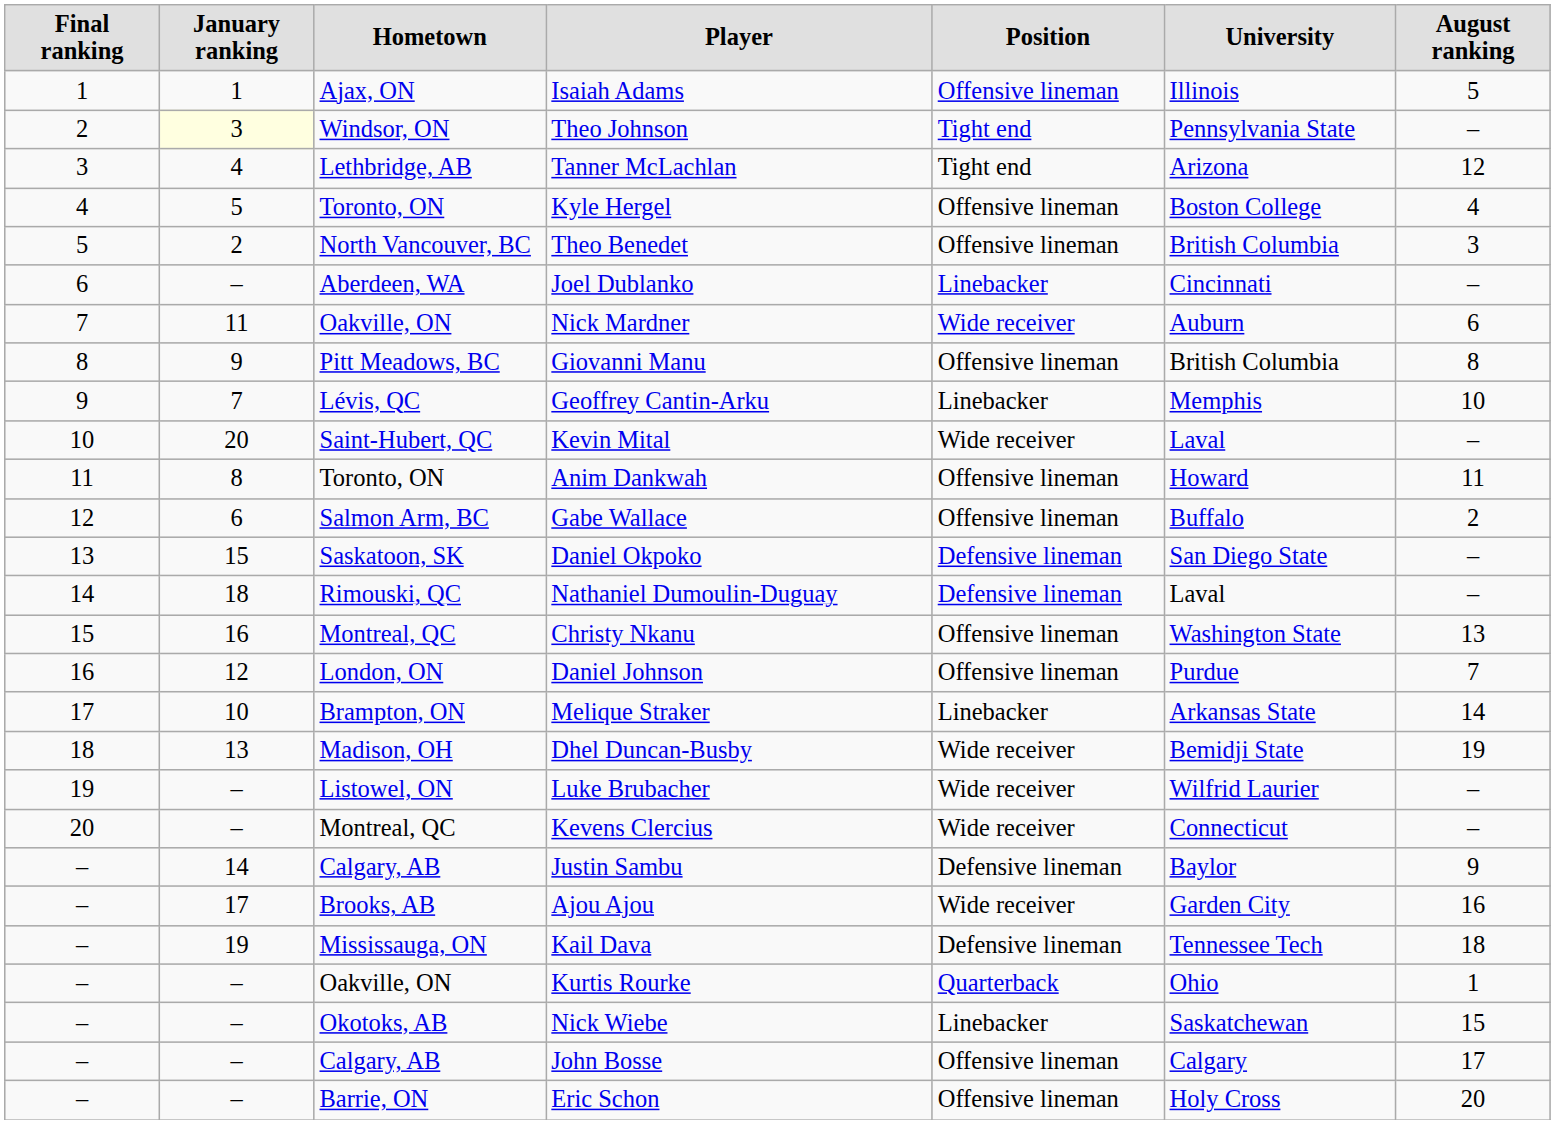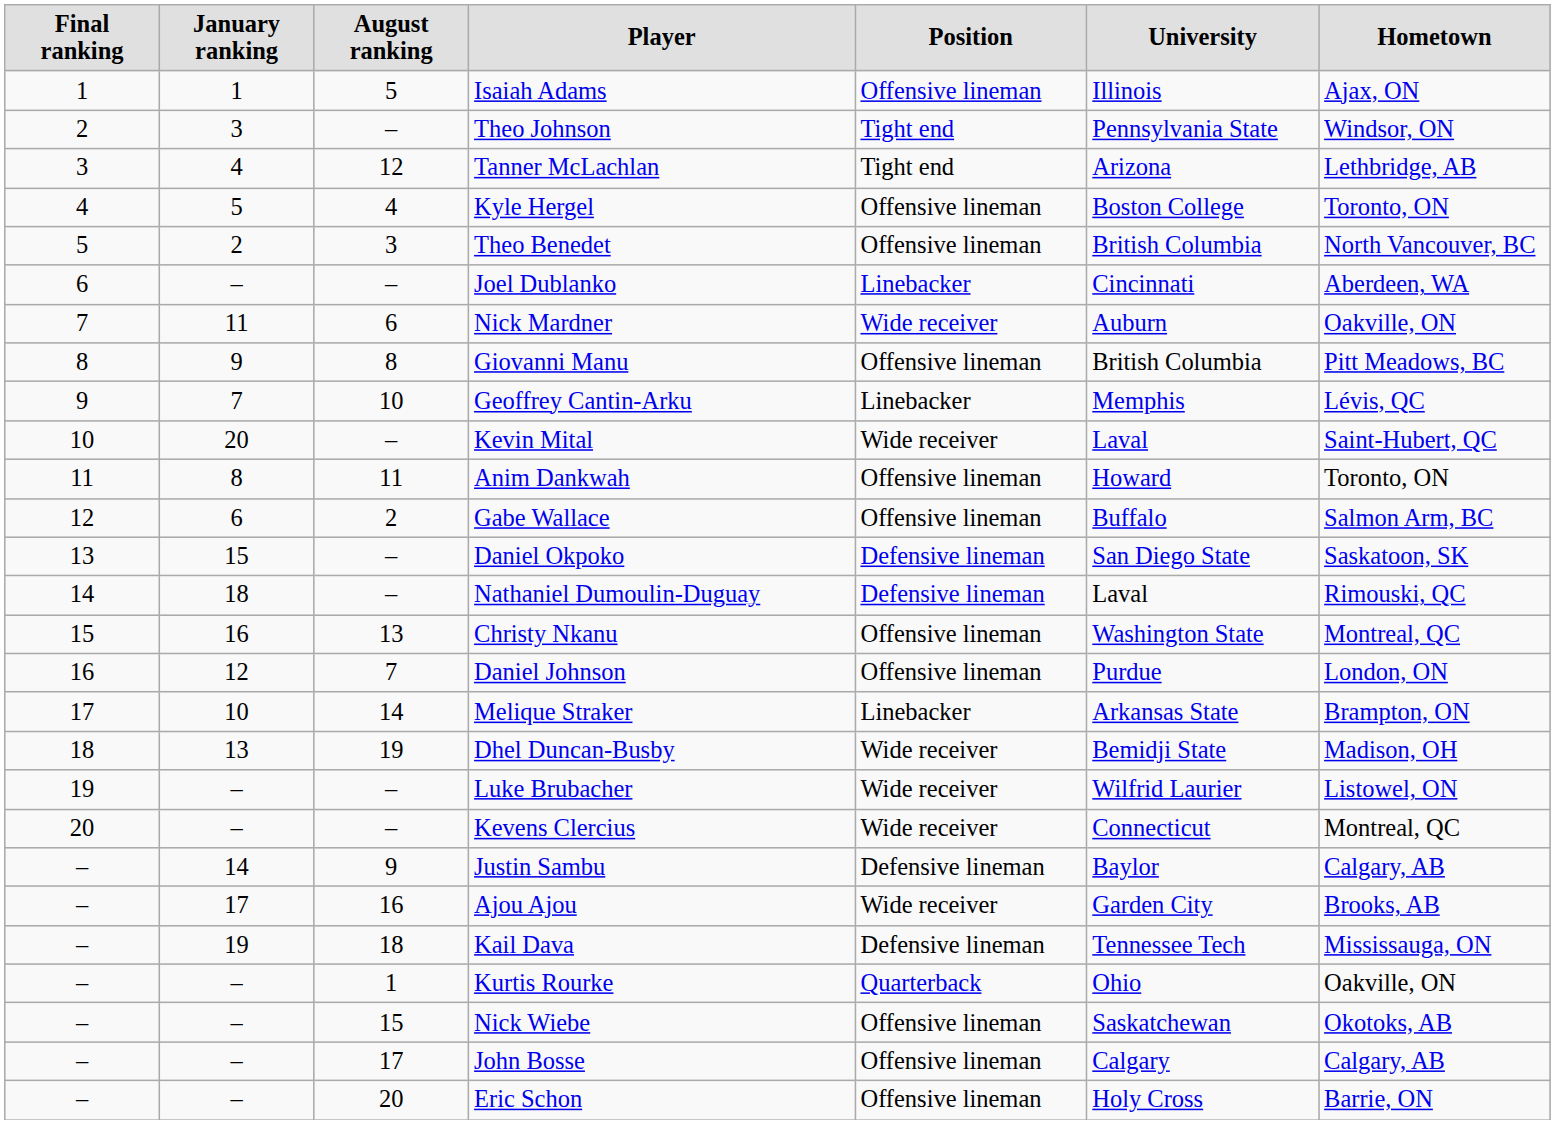 <table class="wikitable sortable" width="80%">
 <tr>
 <th style="background:#e0e0e0; width:10%;">Final<br>ranking</th>
 <th style="background:#e0e0e0; width:10%;">January<br>ranking</th>
-<th style="background:#e0e0e0; width:15%;">Hometown</th>
+<th style="background:#e0e0e0; width:10%;">August<br>ranking</th>
 <th style="background:#e0e0e0; width:25%;">Player</th>
 <th style="background:#e0e0e0; width:15%;">Position</th>
 <th style="background:#e0e0e0; width:15%;">University</th>
-<th style="background:#e0e0e0; width:10%;">August<br>ranking</th>
+<th style="background:#e0e0e0; width:15%;">Hometown</th>
 </tr>
 <tr>
 <td style="text-align:center;">1</td>
 <td style="text-align:center;">1</td>
-<td><a href='#'>Ajax, ON</a></td>
+<td style="text-align:center;">5</td>
 <td><a href='#'>Isaiah Adams</a></td>
 <td><a href='#'>Offensive lineman</a></td>
 <td><a href='#'>Illinois</a></td>
-<td style="text-align:center;">5</td>
+<td><a href='#'>Ajax, ON</a></td>
 </tr>
 <tr>
 <td style="text-align:center;">2</td>
-<td style="background: lightyellow; text-align:center;">3</td>
-<td><a href='#'>Windsor, ON</a></td>
+<td style="text-align:center;">3</td>
+<td style="text-align:center;">–</td>
 <td><a href='#'>Theo Johnson</a></td>
 <td><a href='#'>Tight end</a></td>
 <td><a href='#'>Pennsylvania State</a></td>
-<td style="text-align:center;">–</td>
+<td><a href='#'>Windsor, ON</a></td>
 </tr>
 <tr>
 <td style="text-align:center;">3</td>
 <td style="text-align:center;">4</td>
-<td><a href='#'>Lethbridge, AB</a></td>
+<td style="text-align:center;">12</td>
 <td><a href='#'>Tanner McLachlan</a></td>
 <td>Tight end</td>
 <td><a href='#'>Arizona</a></td>
-<td style="text-align:center;">12</td>
+<td><a href='#'>Lethbridge, AB</a></td>
 </tr>
 <tr>
 <td style="text-align:center;">4</td>
 <td style="text-align:center;">5</td>
-<td><a href='#'>Toronto, ON</a></td>
+<td style="text-align:center;">4</td>
 <td><a href='#'>Kyle Hergel</a></td>
 <td>Offensive lineman</td>
 <td><a href='#'>Boston College</a></td>
-<td style="text-align:center;">4</td>
+<td><a href='#'>Toronto, ON</a></td>
 </tr>
 <tr>
 <td style="text-align:center;">5</td>
 <td style="text-align:center;">2</td>
-<td><a href='#'>North Vancouver, BC</a></td>
+<td style="text-align:center;">3</td>
 <td><a href='#'>Theo Benedet</a></td>
 <td>Offensive lineman</td>
 <td><a href='#'>British Columbia</a></td>
-<td style="text-align:center;">3</td>
+<td><a href='#'>North Vancouver, BC</a></td>
 </tr>
 <tr>
 <td style="text-align:center;">6</td>
 <td style="text-align:center;">–</td>
-<td><a href='#'>Aberdeen, WA</a></td>
+<td style="text-align:center;">–</td>
 <td><a href='#'>Joel Dublanko</a></td>
 <td><a href='#'>Linebacker</a></td>
 <td><a href='#'>Cincinnati</a></td>
-<td style="text-align:center;">–</td>
+<td><a href='#'>Aberdeen, WA</a></td>
 </tr>
 <tr>
 <td style="text-align:center;">7</td>
 <td style="text-align:center;">11</td>
-<td><a href='#'>Oakville, ON</a></td>
+<td style="text-align:center;">6</td>
 <td><a href='#'>Nick Mardner</a></td>
 <td><a href='#'>Wide receiver</a></td>
 <td><a href='#'>Auburn</a></td>
-<td style="text-align:center;">6</td>
+<td><a href='#'>Oakville, ON</a></td>
 </tr>
 <tr>
 <td style="text-align:center;">8</td>
 <td style="text-align:center;">9</td>
-<td><a href='#'>Pitt Meadows, BC</a></td>
+<td style="text-align:center;">8</td>
 <td><a href='#'>Giovanni Manu</a></td>
 <td>Offensive lineman</td>
 <td>British Columbia</td>
-<td style="text-align:center;">8</td>
+<td><a href='#'>Pitt Meadows, BC</a></td>
 </tr>
 <tr>
 <td style="text-align:center;">9</td>
 <td style="text-align:center;">7</td>
-<td><a href='#'>Lévis, QC</a></td>
+<td style="text-align:center;">10</td>
 <td><a href='#'>Geoffrey Cantin-Arku</a></td>
 <td>Linebacker</td>
 <td><a href='#'>Memphis</a></td>
-<td style="text-align:center;">10</td>
+<td><a href='#'>Lévis, QC</a></td>
 </tr>
 <tr>
 <td style="text-align:center;">10</td>
 <td style="text-align:center;">20</td>
-<td><a href='#'>Saint-Hubert, QC</a></td>
+<td style="text-align:center;">–</td>
 <td><a href='#'>Kevin Mital</a></td>
 <td>Wide receiver</td>
 <td><a href='#'>Laval</a></td>
-<td style="text-align:center;">–</td>
+<td><a href='#'>Saint-Hubert, QC</a></td>
 </tr>
 <tr>
 <td style="text-align:center;">11</td>
 <td style="text-align:center;">8</td>
-<td>Toronto, ON</td>
+<td style="text-align:center;">11</td>
 <td><a href='#'>Anim Dankwah</a></td>
 <td>Offensive lineman</td>
 <td><a href='#'>Howard</a></td>
-<td style="text-align:center;">11</td>
+<td>Toronto, ON</td>
 </tr>
 <tr>
 <td style="text-align:center;">12</td>
 <td style="text-align:center;">6</td>
-<td><a href='#'>Salmon Arm, BC</a></td>
+<td style="text-align:center;">2</td>
 <td><a href='#'>Gabe Wallace</a></td>
 <td>Offensive lineman</td>
 <td><a href='#'>Buffalo</a></td>
-<td style="text-align:center;">2</td>
+<td><a href='#'>Salmon Arm, BC</a></td>
 </tr>
 <tr>
 <td style="text-align:center;">13</td>
 <td style="text-align:center;">15</td>
-<td><a href='#'>Saskatoon, SK</a></td>
+<td style="text-align:center;">–</td>
 <td><a href='#'>Daniel Okpoko</a></td>
 <td><a href='#'>Defensive lineman</a></td>
 <td><a href='#'>San Diego State</a></td>
-<td style="text-align:center;">–</td>
+<td><a href='#'>Saskatoon, SK</a></td>
 </tr>
 <tr>
 <td style="text-align:center;">14</td>
 <td style="text-align:center;">18</td>
-<td><a href='#'>Rimouski, QC</a></td>
+<td style="text-align:center;">–</td>
 <td><a href='#'>Nathaniel Dumoulin-Duguay</a></td>
 <td><a href='#'>Defensive lineman</a></td>
 <td>Laval</td>
-<td style="text-align:center;">–</td>
+<td><a href='#'>Rimouski, QC</a></td>
 </tr>
 <tr>
 <td style="text-align:center;">15</td>
 <td style="text-align:center;">16</td>
-<td><a href='#'>Montreal, QC</a></td>
+<td style="text-align:center;">13</td>
 <td><a href='#'>Christy Nkanu</a></td>
 <td>Offensive lineman</td>
 <td><a href='#'>Washington State</a></td>
-<td style="text-align:center;">13</td>
+<td><a href='#'>Montreal, QC</a></td>
 </tr>
 <tr>
 <td style="text-align:center;">16</td>
 <td style="text-align:center;">12</td>
-<td><a href='#'>London, ON</a></td>
+<td style="text-align:center;">7</td>
 <td><a href='#'>Daniel Johnson</a></td>
 <td>Offensive lineman</td>
 <td><a href='#'>Purdue</a></td>
-<td style="text-align:center;">7</td>
+<td><a href='#'>London, ON</a></td>
 </tr>
 <tr>
 <td style="text-align:center;">17</td>
 <td style="text-align:center;">10</td>
-<td><a href='#'>Brampton, ON</a></td>
+<td style="text-align:center;">14</td>
 <td><a href='#'>Melique Straker</a></td>
 <td>Linebacker</td>
 <td><a href='#'>Arkansas State</a></td>
-<td style="text-align:center;">14</td>
+<td><a href='#'>Brampton, ON</a></td>
 </tr>
 <tr>
 <td style="text-align:center;">18</td>
 <td style="text-align:center;">13</td>
-<td><a href='#'>Madison, OH</a></td>
+<td style="text-align:center;">19</td>
 <td><a href='#'>Dhel Duncan-Busby</a></td>
 <td>Wide receiver</td>
 <td><a href='#'>Bemidji State</a></td>
-<td style="text-align:center;">19</td>
+<td><a href='#'>Madison, OH</a></td>
 </tr>
 <tr>
 <td style="text-align:center;">19</td>
 <td style="text-align:center;">–</td>
-<td><a href='#'>Listowel, ON</a></td>
+<td style="text-align:center;">–</td>
 <td><a href='#'>Luke Brubacher</a></td>
 <td>Wide receiver</td>
 <td><a href='#'>Wilfrid Laurier</a></td>
-<td style="text-align:center;">–</td>
+<td><a href='#'>Listowel, ON</a></td>
 </tr>
 <tr>
 <td style="text-align:center;">20</td>
 <td style="text-align:center;">–</td>
-<td>Montreal, QC</td>
+<td style="text-align:center;">–</td>
 <td><a href='#'>Kevens Clercius</a></td>
 <td>Wide receiver</td>
 <td><a href='#'>Connecticut</a></td>
-<td style="text-align:center;">–</td>
+<td>Montreal, QC</td>
 </tr>
 <tr>
 <td style="text-align:center;">–</td>
 <td style="text-align:center;">14</td>
-<td><a href='#'>Calgary, AB</a></td>
+<td style="text-align:center;">9</td>
 <td><a href='#'>Justin Sambu</a></td>
 <td>Defensive lineman</td>
 <td><a href='#'>Baylor</a></td>
-<td style="text-align:center;">9</td>
+<td><a href='#'>Calgary, AB</a></td>
 </tr>
 <tr>
 <td style="text-align:center;">–</td>
 <td style="text-align:center;">17</td>
-<td><a href='#'>Brooks, AB</a></td>
+<td style="text-align:center;">16</td>
 <td><a href='#'>Ajou Ajou</a></td>
 <td>Wide receiver</td>
 <td><a href='#'>Garden City</a></td>
-<td style="text-align:center;">16</td>
+<td><a href='#'>Brooks, AB</a></td>
 </tr>
 <tr>
 <td style="text-align:center;">–</td>
 <td style="text-align:center;">19</td>
-<td><a href='#'>Mississauga, ON</a></td>
+<td style="text-align:center;">18</td>
 <td><a href='#'>Kail Dava</a></td>
 <td>Defensive lineman</td>
 <td><a href='#'>Tennessee Tech</a></td>
-<td style="text-align:center;">18</td>
+<td><a href='#'>Mississauga, ON</a></td>
 </tr>
 <tr>
 <td style="text-align:center;">–</td>
 <td style="text-align:center;">–</td>
-<td>Oakville, ON</td>
+<td style="text-align:center;">1</td>
 <td><a href='#'>Kurtis Rourke</a></td>
 <td><a href='#'>Quarterback</a></td>
 <td><a href='#'>Ohio</a></td>
-<td style="text-align:center;">1</td>
+<td>Oakville, ON</td>
 </tr>
 <tr>
 <td style="text-align:center;">–</td>
 <td style="text-align:center;">–</td>
+<td style="text-align:center;">15</td>
+<td><a href='#'>Nick Wiebe</a></td>
+<td>Offensive lineman</td>
+<td><a href='#'>Saskatchewan</a></td>
 <td><a href='#'>Okotoks, AB</a></td>
-<td><a href='#'>Nick Wiebe</a></td>
-<td>Linebacker</td>
-<td><a href='#'>Saskatchewan</a></td>
-<td style="text-align:center;">15</td>
 </tr>
 <tr>
 <td style="text-align:center;">–</td>
 <td style="text-align:center;">–</td>
-<td><a href='#'>Calgary, AB</a></td>
+<td style="text-align:center;">17</td>
 <td><a href='#'>John Bosse</a></td>
 <td>Offensive lineman</td>
 <td><a href='#'>Calgary</a></td>
-<td style="text-align:center;">17</td>
+<td><a href='#'>Calgary, AB</a></td>
 </tr>
 <tr>
 <td style="text-align:center;">–</td>
 <td style="text-align:center;">–</td>
-<td><a href='#'>Barrie, ON</a></td>
+<td style="text-align:center;">20</td>
 <td><a href='#'>Eric Schon</a></td>
 <td>Offensive lineman</td>
 <td><a href='#'>Holy Cross</a></td>
-<td style="text-align:center;">20</td>
+<td><a href='#'>Barrie, ON</a></td>
 </tr>
 </table>
